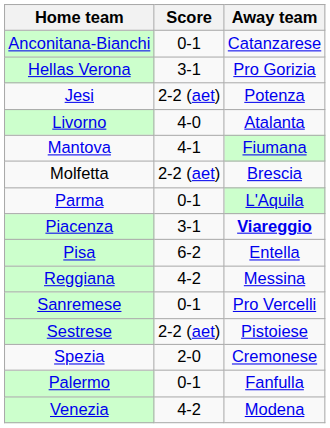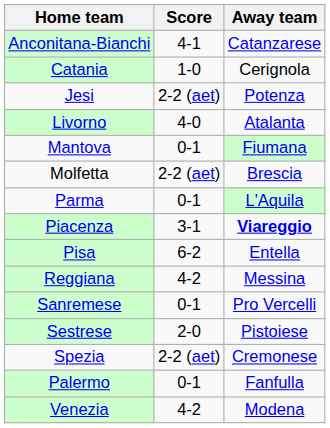 <table class="wikitable" style="text-align: center">
 <tr>
 <th>Home team</th>
 <th>Score</th>
 <th>Away team</th>
 </tr>
 <tr>
 <td bgcolor="ccffcc"><a href='#'>Anconitana-Bianchi</a></td>
-<td>0-1</td>
+<td>4-1</td>
 <td><a href='#'>Catanzarese</a></td>
 </tr>
 <tr>
-<td bgcolor="ccffcc"><a href='#'>Hellas Verona</a></td>
-<td>3-1</td>
-<td><a href='#'>Pro Gorizia</a></td>
+<td bgcolor="ccffcc"><a href='#'>Catania</a></td>
+<td>1-0</td>
+<td>Cerignola</td>
 </tr>
 <tr>
 <td><a href='#'>Jesi</a></td>
 <td>2-2 (<a href='#'>aet</a>)</td>
 <td><a href='#'>Potenza</a></td>
 </tr>
 <tr>
 <td bgcolor="ccffcc"><a href='#'>Livorno</a></td>
 <td>4-0</td>
 <td><a href='#'>Atalanta</a></td>
 </tr>
 <tr>
 <td><a href='#'>Mantova</a></td>
-<td>4-1</td>
+<td>0-1</td>
 <td bgcolor="ccffcc"><a href='#'>Fiumana</a></td>
 </tr>
 <tr>
 <td>Molfetta</td>
 <td>2-2 (<a href='#'>aet</a>)</td>
 <td><a href='#'>Brescia</a></td>
 </tr>
 <tr>
 <td><a href='#'>Parma</a></td>
 <td>0-1</td>
 <td bgcolor="ccffcc"><a href='#'>L'Aquila</a></td>
 </tr>
 <tr>
 <td bgcolor="ccffcc"><a href='#'>Piacenza</a></td>
 <td>3-1</td>
 <td><strong><a href='#'>Viareggio</a></strong></td>
 </tr>
 <tr>
 <td bgcolor="ccffcc"><a href='#'>Pisa</a></td>
 <td>6-2</td>
 <td><a href='#'>Entella</a></td>
 </tr>
 <tr>
 <td bgcolor="ccffcc"><a href='#'>Reggiana</a></td>
 <td>4-2</td>
 <td><a href='#'>Messina</a></td>
 </tr>
 <tr>
 <td bgcolor="ccffcc"><a href='#'>Sanremese</a></td>
 <td>0-1</td>
 <td><a href='#'>Pro Vercelli</a></td>
 </tr>
 <tr>
 <td bgcolor="ccffcc"><a href='#'>Sestrese</a></td>
-<td>2-2 (<a href='#'>aet</a>)</td>
+<td>2-0 </td>
 <td><a href='#'>Pistoiese</a></td>
 </tr>
 <tr>
 <td><a href='#'>Spezia</a></td>
-<td>2-0 </td>
+<td>2-2 (<a href='#'>aet</a>)</td>
 <td><a href='#'>Cremonese</a></td>
 </tr>
 <tr>
 <td bgcolor="ccffcc"><a href='#'>Palermo</a></td>
 <td>0-1</td>
 <td><a href='#'>Fanfulla</a></td>
 </tr>
 <tr>
 <td bgcolor="ccffcc"><a href='#'>Venezia</a></td>
 <td>4-2</td>
 <td><a href='#'>Modena</a></td>
 </tr>
 </table>
